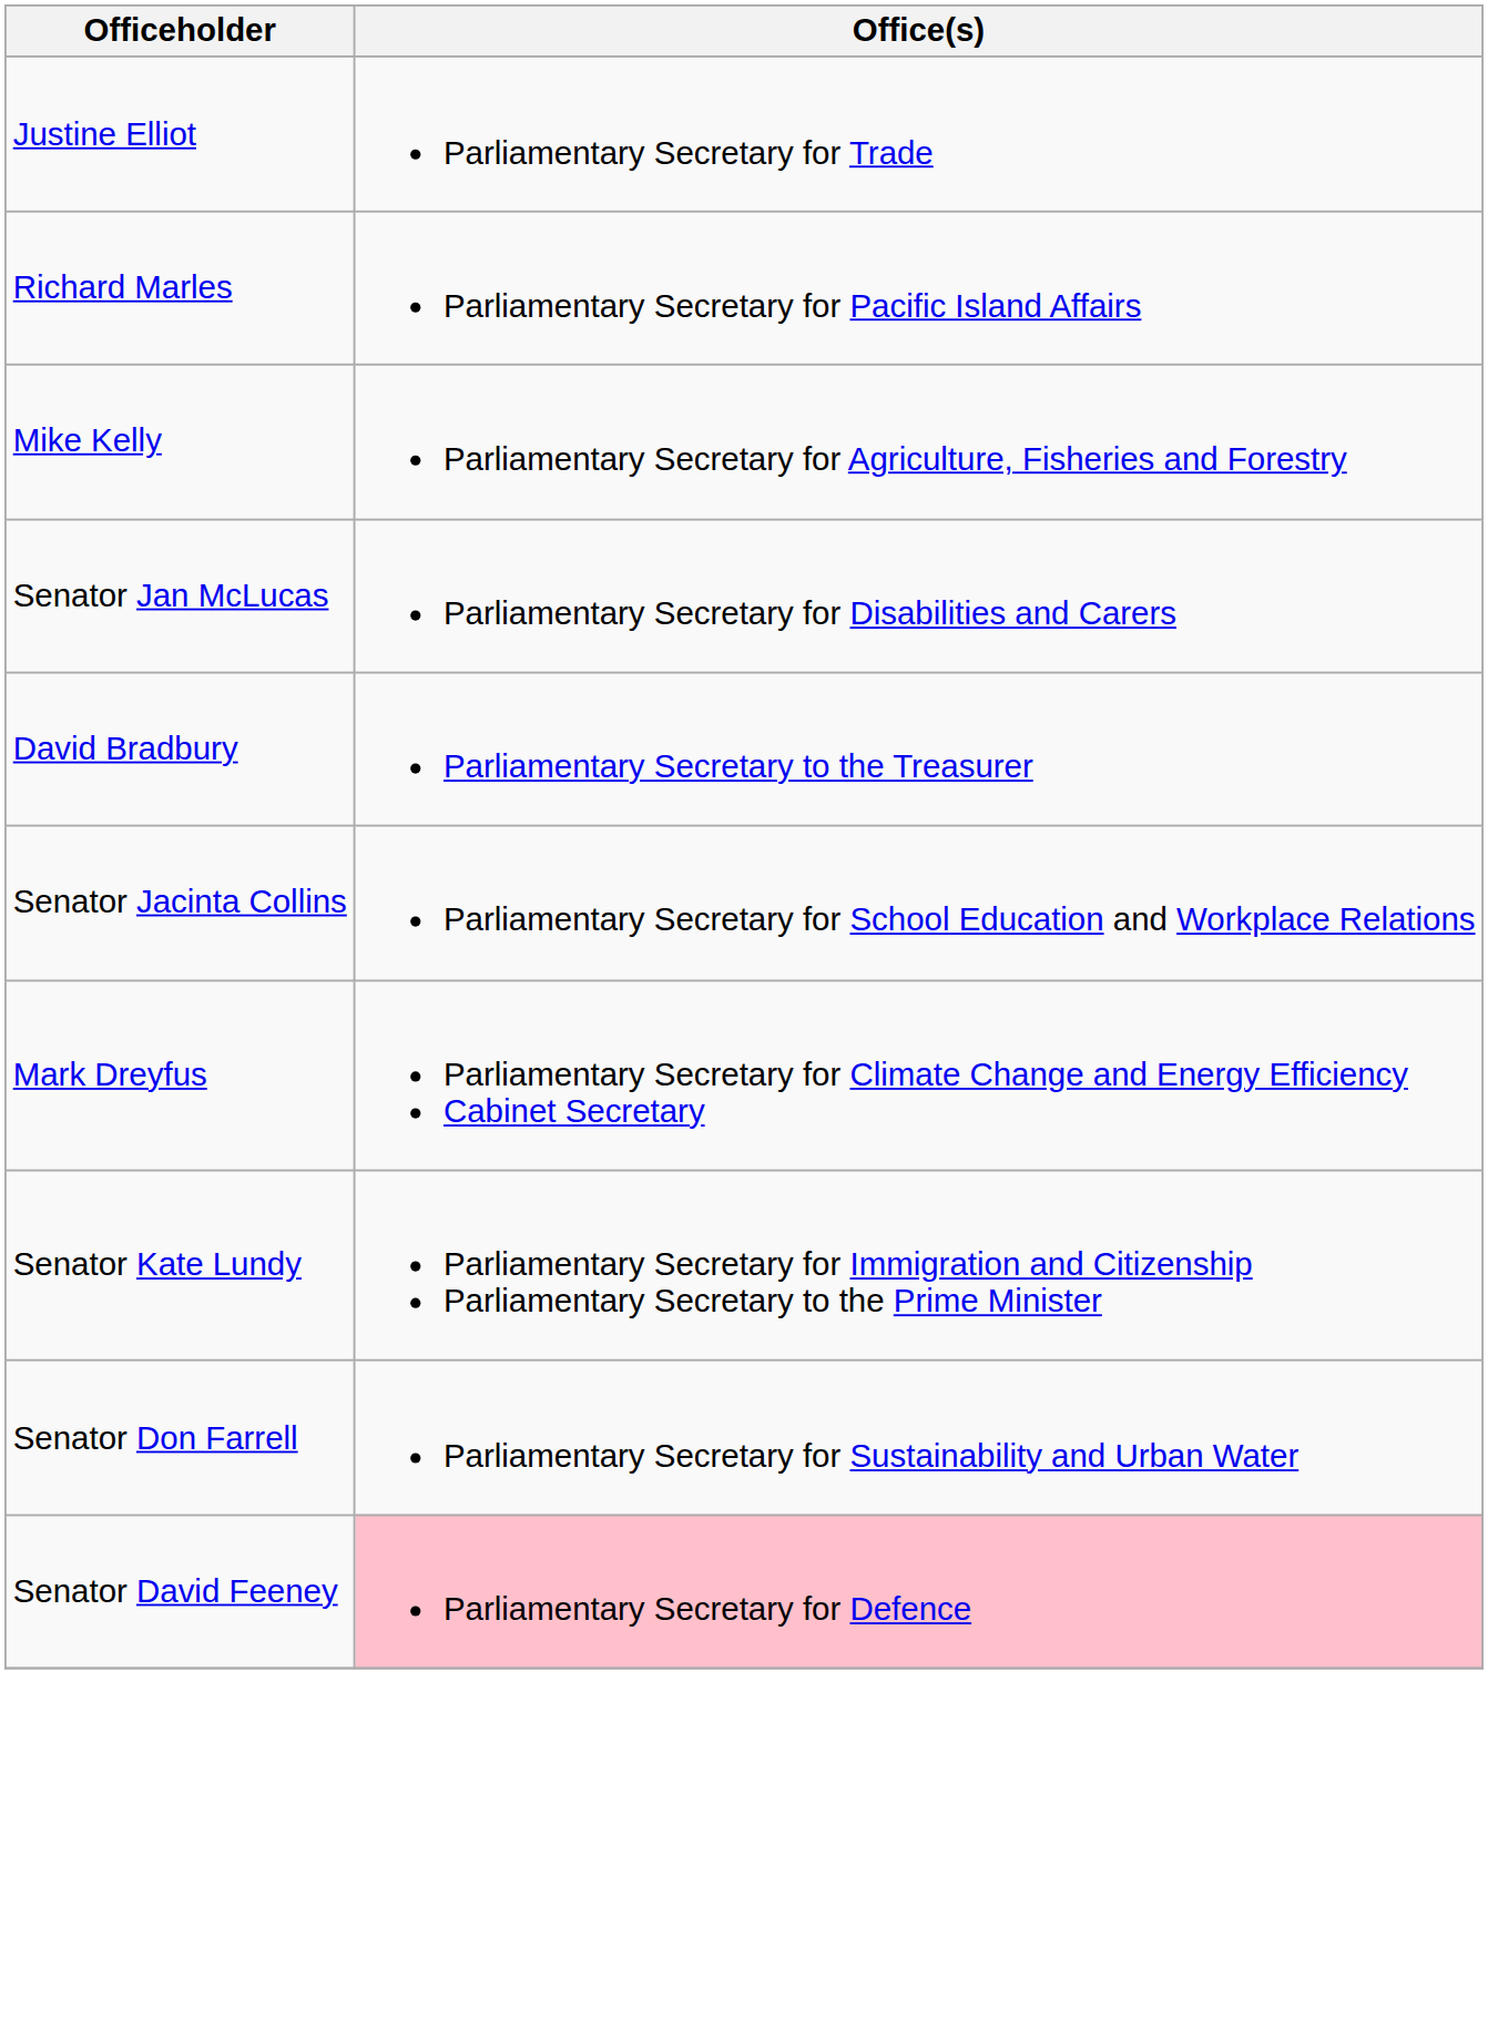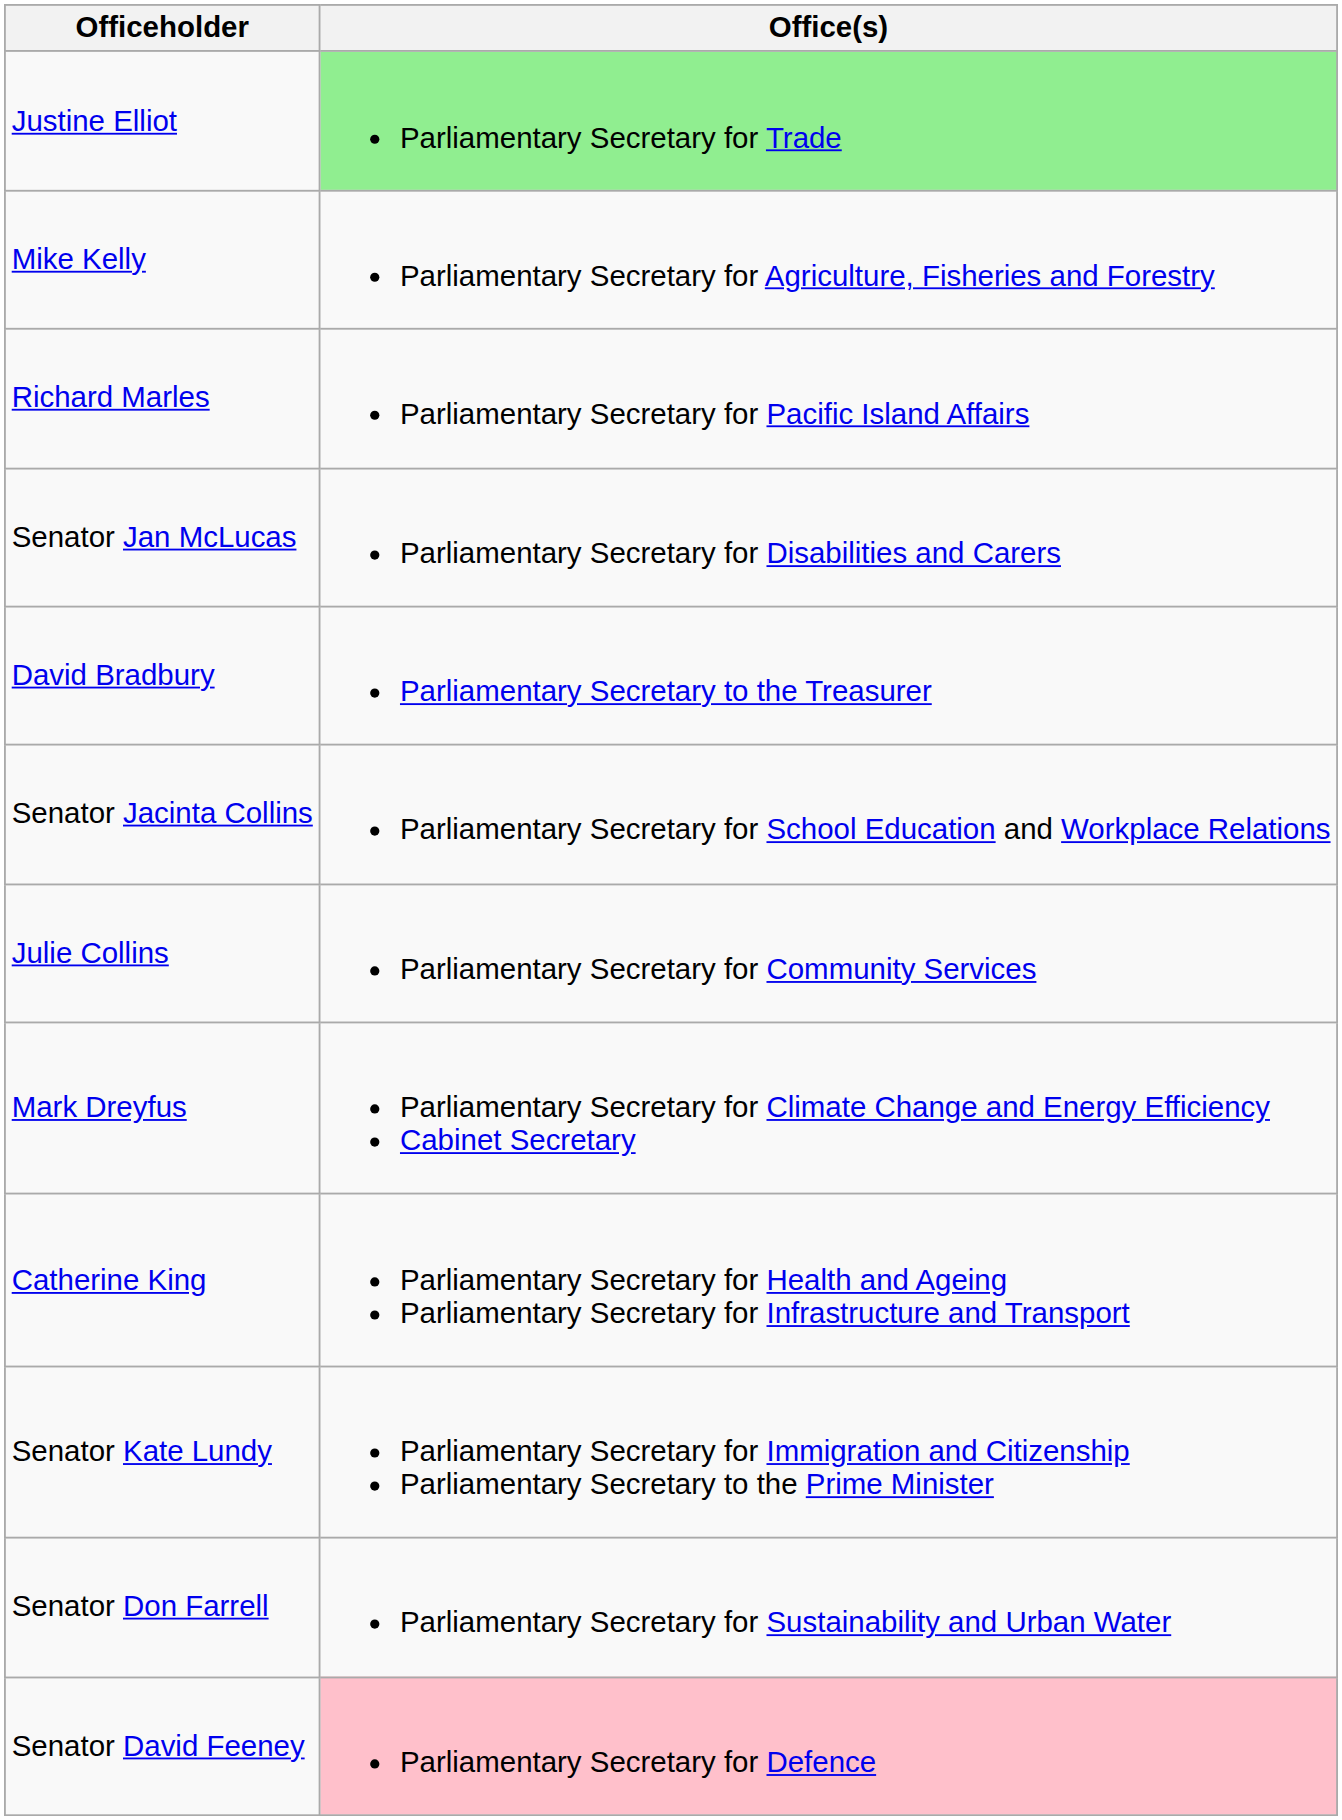 <table class="wikitable">
 <tr>
 <th>Officeholder</th>
 <th>Office(s)</th>
 </tr>
 <tr>
 <td><a href='#'>Justine Elliot</a> </td>
-<td><br><ul><li>Parliamentary Secretary for <a href='#'>Trade</a></li></ul></td>
+<td style="background: lightgreen;"><br><ul><li>Parliamentary Secretary for <a href='#'>Trade</a></li></ul></td>
+</tr>
+<tr>
+<td><a href='#'>Mike Kelly</a> </td>
+<td><br><ul><li>Parliamentary Secretary for <a href='#'>Agriculture, Fisheries and Forestry</a></li></ul></td>
 </tr>
 <tr>
 <td><a href='#'>Richard Marles</a> </td>
 <td><br><ul><li>Parliamentary Secretary for <a href='#'>Pacific Island Affairs</a></li></ul></td>
-</tr>
-<tr>
-<td><a href='#'>Mike Kelly</a> </td>
-<td><br><ul><li>Parliamentary Secretary for <a href='#'>Agriculture, Fisheries and Forestry</a></li></ul></td>
 </tr>
 <tr>
 <td>Senator <a href='#'>Jan McLucas</a></td>
 <td><br><ul><li>Parliamentary Secretary for <a href='#'>Disabilities and Carers</a></li></ul></td>
 </tr>
 <tr>
 <td><a href='#'>David Bradbury</a> </td>
 <td><br><ul><li><a href='#'>Parliamentary Secretary to the Treasurer</a></li></ul></td>
 </tr>
 <tr>
 <td>Senator <a href='#'>Jacinta Collins</a></td>
 <td><br><ul><li>Parliamentary Secretary for <a href='#'>School Education</a> and <a href='#'>Workplace Relations</a></li></ul></td>
 </tr>
 <tr>
+<td><a href='#'>Julie Collins</a> </td>
+<td><br><ul><li>Parliamentary Secretary for <a href='#'>Community Services</a></li></ul></td>
+</tr>
+<tr>
 <td><a href='#'>Mark Dreyfus</a> </td>
 <td><br><ul><li>Parliamentary Secretary for <a href='#'>Climate Change and Energy Efficiency</a></li><li><a href='#'>Cabinet Secretary</a></li></ul></td>
+</tr>
+<tr>
+<td><a href='#'>Catherine King</a> </td>
+<td><br><ul><li>Parliamentary Secretary for <a href='#'>Health and Ageing</a></li><li>Parliamentary Secretary for <a href='#'>Infrastructure and Transport</a></li></ul></td>
 </tr>
 <tr>
 <td>Senator <a href='#'>Kate Lundy</a></td>
 <td><br><ul><li>Parliamentary Secretary for <a href='#'>Immigration and Citizenship</a></li><li>Parliamentary Secretary to the <a href='#'>Prime Minister</a></li></ul></td>
 </tr>
 <tr>
 <td>Senator <a href='#'>Don Farrell</a></td>
 <td><br><ul><li>Parliamentary Secretary for <a href='#'>Sustainability and Urban Water</a></li></ul></td>
 </tr>
 <tr>
 <td>Senator <a href='#'>David Feeney</a></td>
 <td style="background: pink;"><br><ul><li>Parliamentary Secretary for <a href='#'>Defence</a></li></ul></td>
 </tr>
 <tr>
 </tr>
 </table>
